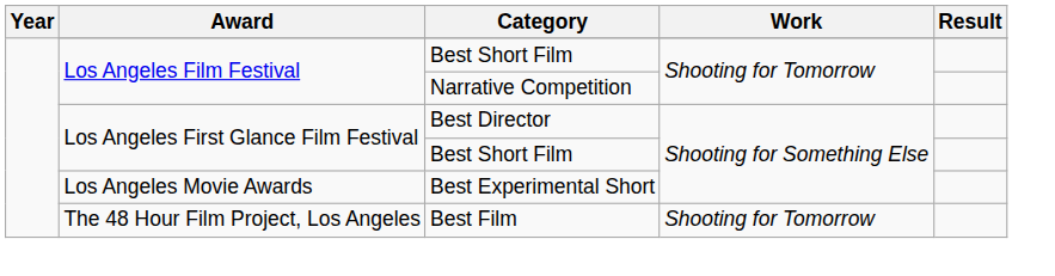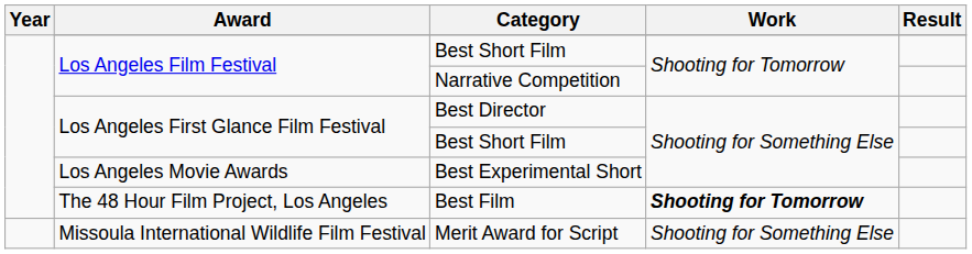 <table class="wikitable sortable">
 <tr>
 <th>Year</th>
 <th>Award</th>
 <th>Category</th>
 <th>Work</th>
 <th>Result</th>
 </tr>
 <tr>
 <td rowspan="7"></td>
 </tr>
 <tr>
 <td rowspan="2"><a href='#'>Los Angeles Film Festival</a></td>
 <td>Best Short Film</td>
 <td rowspan="2"><em>Shooting for Tomorrow</em> <br></td>
 <td></td>
 </tr>
 <tr>
 <td>Narrative Competition</td>
 <td></td>
 </tr>
 <tr>
 <td rowspan="2">Los Angeles First Glance Film Festival</td>
 <td>Best Director</td>
 <td rowspan="3"><em>Shooting for Something Else</em> <br></td>
 <td></td>
 </tr>
 <tr>
 <td>Best Short Film</td>
 <td></td>
 </tr>
 <tr>
 <td>Los Angeles Movie Awards</td>
 <td>Best Experimental Short</td>
 <td></td>
 </tr>
 <tr>
 <td>The 48 Hour Film Project, Los Angeles</td>
 <td>Best Film</td>
-<td><em>Shooting for Tomorrow</em> <br></td>
+<td><strong><em>Shooting for Tomorrow</em> <br></strong></td>
+<td></td>
+</tr>
+<tr>
+<td></td>
+<td>Missoula International Wildlife Film Festival</td>
+<td>Merit Award for Script</td>
+<td><em>Shooting for Something Else</em> <br></td>
 <td></td>
 </tr>
 </table>
